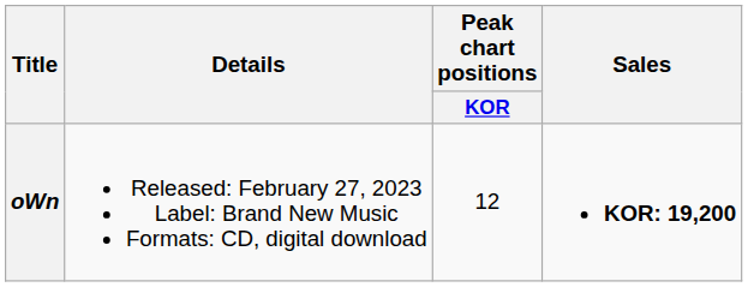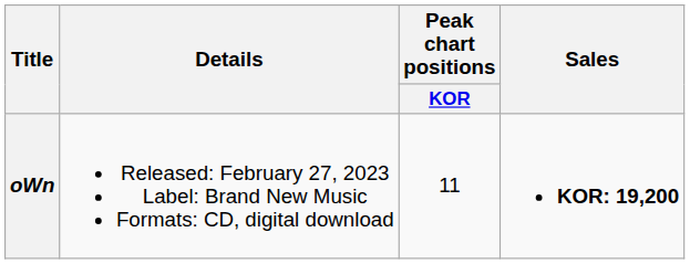 <table class="wikitable plainrowheaders" style="text-align:center;">
 <tr>
 <th scope="col" rowspan="2">Title</th>
 <th scope="col" rowspan="2">Details</th>
 <th scope="col" colspan="1">Peak chart positions</th>
 <th scope="col" rowspan="2">Sales</th>
 </tr>
 <tr>
 <th style="width:3em;font-size:90%;"><a href='#'>KOR</a><br></th>
 </tr>
 <tr>
 <th scope="row"><em>oWn</em></th>
 <td><br><ul><li>Released: February 27, 2023</li><li>Label: Brand New Music</li><li>Formats: CD, digital download</li></ul></td>
-<td>12</td>
+<td>11</td>
 <td><strong><br><ul><li>KOR: 19,200</li></ul></strong></td>
 </tr>
 </table>
